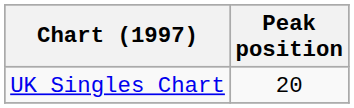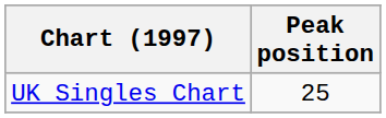 <table class="wikitable">
 <tr>
 <th>Chart (1997)</th>
 <th>Peak<br>position</th>
 </tr>
 <tr>
 <td><a href='#'>UK Singles Chart</a></td>
-<td align="center">20</td>
+<td align="center">25</td>
 </tr>
 </table>
